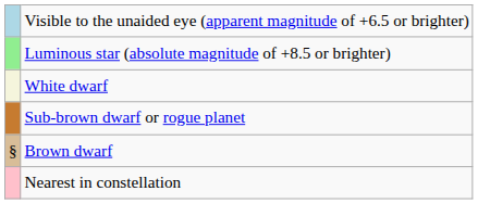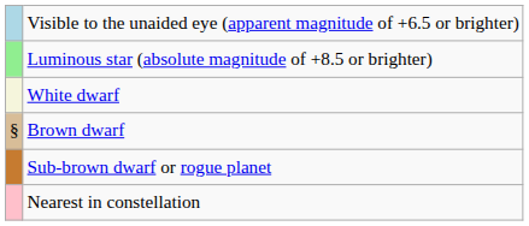 <table class="wikitable sortable sticky-header-multi" style="font-size:1.00em; line-height:1.5em;">
 <tr>
 <td style="background-color: lightblue"></td>
 <td>Visible to the unaided eye (<a href='#'>apparent magnitude</a> of +6.5 or brighter)</td>
 </tr>
 <tr>
 <td style="background-color: lightgreen"></td>
 <td><a href='#'>Luminous star</a> (<a href='#'>absolute magnitude</a> of +8.5 or brighter)</td>
 </tr>
 <tr>
 <td style="background-color:#F5F5DC"></td>
 <td><a href='#'>White dwarf</a></td>
 </tr>
 <tr>
+<td style="background-color:#D8BD98">§</td>
+<td><a href='#'>Brown dwarf</a></td>
+</tr>
+<tr>
 <td style="background-color:#C67B30"></td>
 <td><a href='#'>Sub-brown dwarf</a> or <a href='#'>rogue planet</a></td>
-</tr>
-<tr>
-<td style="background-color:#D8BD98">§</td>
-<td><a href='#'>Brown dwarf</a></td>
 </tr>
 <tr>
 <td style="background-color: pink"></td>
 <td>Nearest in constellation</td>
 </tr>
 </table>
